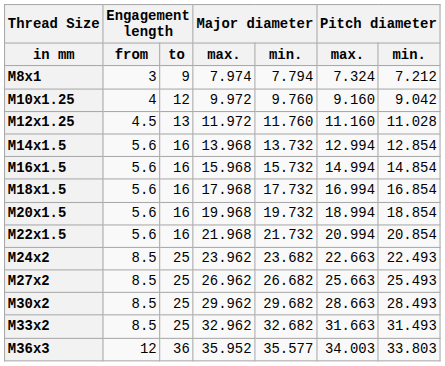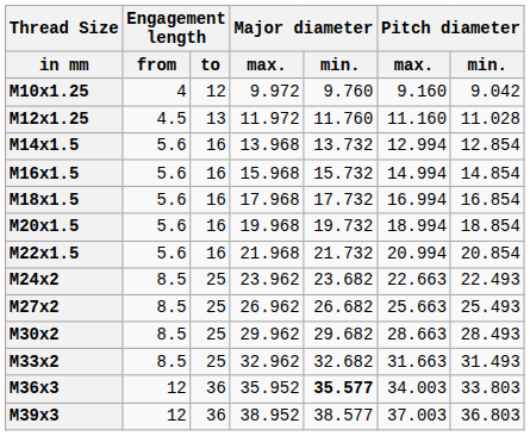 <table class="wikitable" style="text-align: right">
 <tr>
 <th>Thread Size</th>
 <th colspan="2">Engagement<br>length</th>
 <th colspan="2">Major diameter</th>
 <th colspan="2">Pitch diameter</th>
 </tr>
 <tr>
 <th>in mm</th>
 <th>from</th>
 <th>to</th>
 <th>max.</th>
 <th>min.</th>
 <th>max.</th>
 <th>min.</th>
-</tr>
-<tr>
-<th style="text-align: left">M8x1</th>
-<td>3</td>
-<td>9</td>
-<td>7.974</td>
-<td>7.794</td>
-<td>7.324</td>
-<td>7.212</td>
 </tr>
 <tr>
 <th style="text-align: left">M10x1.25</th>
 <td>4</td>
 <td>12</td>
 <td>9.972</td>
 <td>9.760</td>
 <td>9.160</td>
 <td>9.042</td>
 </tr>
 <tr>
 <th style="text-align: left">M12x1.25</th>
 <td>4.5</td>
 <td>13</td>
 <td>11.972</td>
 <td>11.760</td>
 <td>11.160</td>
 <td>11.028</td>
 </tr>
 <tr>
 <th style="text-align: left">M14x1.5</th>
 <td>5.6</td>
 <td>16</td>
 <td>13.968</td>
 <td>13.732</td>
 <td>12.994</td>
 <td>12.854</td>
 </tr>
 <tr>
 <th style="text-align: left">M16x1.5</th>
 <td>5.6</td>
 <td>16</td>
 <td>15.968</td>
 <td>15.732</td>
 <td>14.994</td>
 <td>14.854</td>
 </tr>
 <tr>
 <th style="text-align: left">M18x1.5</th>
 <td>5.6</td>
 <td>16</td>
 <td>17.968</td>
 <td>17.732</td>
 <td>16.994</td>
 <td>16.854</td>
 </tr>
 <tr>
 <th style="text-align: left">M20x1.5</th>
 <td>5.6</td>
 <td>16</td>
 <td>19.968</td>
 <td>19.732</td>
 <td>18.994</td>
 <td>18.854</td>
 </tr>
 <tr>
 <th style="text-align: left">M22x1.5</th>
 <td>5.6</td>
 <td>16</td>
 <td>21.968</td>
 <td>21.732</td>
 <td>20.994</td>
 <td>20.854</td>
 </tr>
 <tr>
 <th style="text-align: left">M24x2</th>
 <td>8.5</td>
 <td>25</td>
 <td>23.962</td>
 <td>23.682</td>
 <td>22.663</td>
 <td>22.493</td>
 </tr>
 <tr>
 <th style="text-align: left">M27x2</th>
 <td>8.5</td>
 <td>25</td>
 <td>26.962</td>
 <td>26.682</td>
 <td>25.663</td>
 <td>25.493</td>
 </tr>
 <tr>
 <th style="text-align: left">M30x2</th>
 <td>8.5</td>
 <td>25</td>
 <td>29.962</td>
 <td>29.682</td>
 <td>28.663</td>
 <td>28.493</td>
 </tr>
 <tr>
 <th style="text-align: left">M33x2</th>
 <td>8.5</td>
 <td>25</td>
 <td>32.962</td>
 <td>32.682</td>
 <td>31.663</td>
 <td>31.493</td>
 </tr>
 <tr>
 <th style="text-align: left">M36x3</th>
 <td>12</td>
 <td>36</td>
 <td>35.952</td>
-<td>35.577</td>
+<td><strong>35.577</strong></td>
 <td>34.003</td>
 <td>33.803</td>
 </tr>
+<tr>
+<th style="text-align: left">M39x3</th>
+<td>12</td>
+<td>36</td>
+<td>38.952</td>
+<td>38.577</td>
+<td>37.003</td>
+<td>36.803</td>
+</tr>
 </table>
